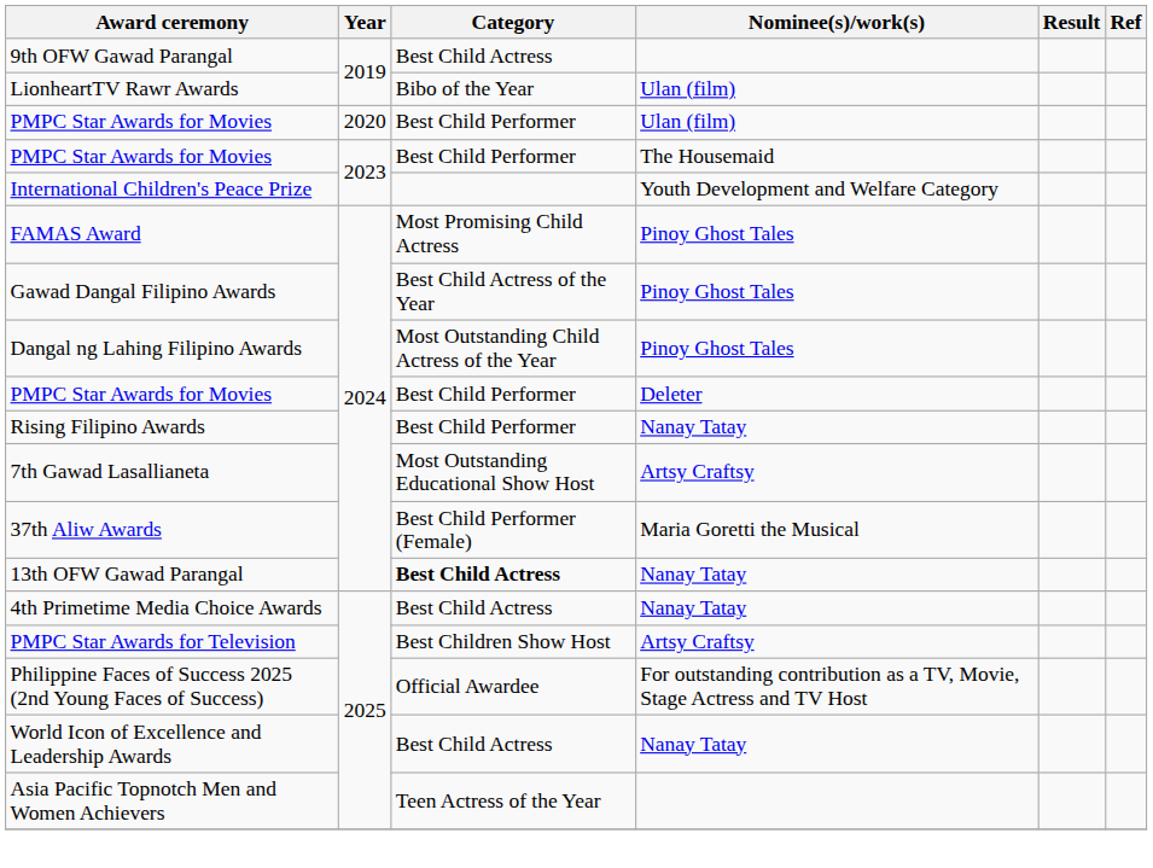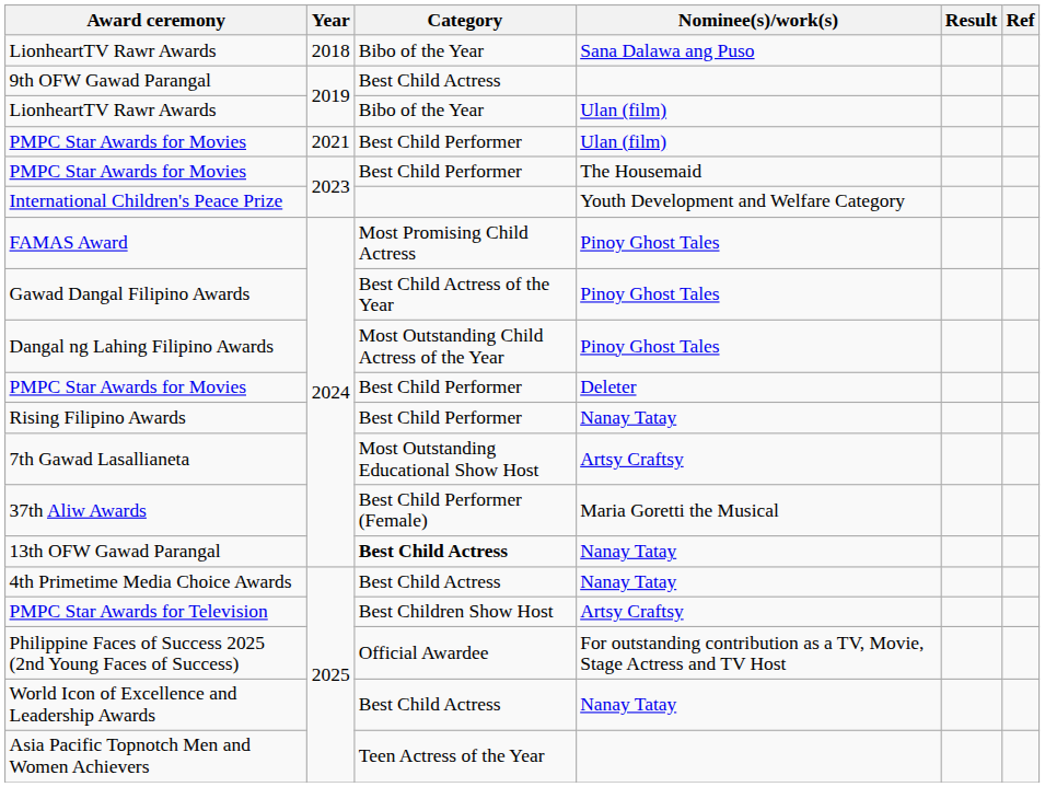 <table class="wikitable sortable">
 <tr>
 <th>Award ceremony</th>
 <th>Year</th>
 <th>Category</th>
 <th>Nominee(s)/work(s)</th>
 <th>Result</th>
 <th>Ref</th>
+</tr>
+<tr>
+<td>LionheartTV Rawr Awards</td>
+<td>2018</td>
+<td>Bibo of the Year</td>
+<td><a href='#'>Sana Dalawa ang Puso</a></td>
+<td></td>
+<td align="center"></td>
 </tr>
 <tr>
 <td>9th OFW Gawad Parangal</td>
 <td rowspan="2">2019</td>
 <td>Best Child Actress</td>
 <td></td>
 <td></td>
 <td></td>
 </tr>
 <tr>
 <td>LionheartTV Rawr Awards</td>
 <td>Bibo of the Year</td>
 <td><a href='#'>Ulan (film)</a></td>
 <td></td>
 <td align="center"></td>
 </tr>
 <tr>
 <td><a href='#'>PMPC Star Awards for Movies</a></td>
-<td>2020</td>
+<td>2021</td>
 <td>Best Child Performer</td>
 <td><a href='#'>Ulan (film)</a></td>
 <td></td>
 <td align="center"></td>
 </tr>
 <tr>
 <td><a href='#'>PMPC Star Awards for Movies</a></td>
 <td rowspan="2">2023</td>
 <td>Best Child Performer</td>
 <td>The Housemaid</td>
 <td></td>
 <td align="center"></td>
 </tr>
 <tr>
 <td><a href='#'>International Children's Peace Prize</a></td>
 <td></td>
 <td>Youth Development and Welfare Category</td>
 <td></td>
 <td align="center"></td>
 </tr>
 <tr>
 <td><a href='#'>FAMAS Award</a></td>
 <td rowspan="8">2024</td>
 <td>Most Promising Child Actress</td>
 <td><a href='#'>Pinoy Ghost Tales</a></td>
 <td></td>
 <td align="center"></td>
 </tr>
 <tr>
 <td>Gawad Dangal Filipino Awards</td>
 <td>Best Child Actress of the Year</td>
 <td><a href='#'>Pinoy Ghost Tales</a></td>
 <td></td>
 <td align="center"></td>
 </tr>
 <tr>
 <td>Dangal ng Lahing Filipino Awards</td>
 <td>Most Outstanding Child Actress of the Year</td>
 <td><a href='#'>Pinoy Ghost Tales</a></td>
 <td></td>
 <td align="center"></td>
 </tr>
 <tr>
 <td><a href='#'>PMPC Star Awards for Movies</a></td>
 <td>Best Child Performer</td>
 <td><a href='#'>Deleter</a></td>
 <td></td>
 <td align="center"></td>
 </tr>
 <tr>
 <td>Rising Filipino Awards</td>
 <td>Best Child Performer</td>
 <td><a href='#'>Nanay Tatay</a></td>
 <td></td>
 <td align="center"></td>
 </tr>
 <tr>
 <td>7th Gawad Lasallianeta</td>
 <td>Most Outstanding Educational Show Host</td>
 <td><a href='#'>Artsy Craftsy</a></td>
 <td></td>
 <td></td>
 </tr>
 <tr>
 <td>37th <a href='#'>Aliw Awards</a></td>
 <td>Best Child Performer (Female)</td>
 <td>Maria Goretti the Musical</td>
 <td></td>
 <td align="center"></td>
 </tr>
 <tr>
 <td>13th OFW Gawad Parangal</td>
 <td><strong>Best Child Actress</strong></td>
 <td><a href='#'>Nanay Tatay</a></td>
 <td></td>
 <td align="center"></td>
 </tr>
 <tr>
 <td>4th Primetime Media Choice Awards</td>
 <td rowspan="5">2025</td>
 <td>Best Child Actress</td>
 <td><a href='#'>Nanay Tatay</a></td>
 <td></td>
 <td align="center"></td>
 </tr>
 <tr>
 <td><a href='#'>PMPC Star Awards for Television</a></td>
 <td>Best Children Show Host</td>
 <td><a href='#'>Artsy Craftsy</a></td>
 <td></td>
 <td align="center"></td>
 </tr>
 <tr>
 <td>Philippine Faces of Success 2025 (2nd Young Faces of Success)</td>
 <td>Official Awardee</td>
 <td>For outstanding contribution as a TV, Movie, Stage Actress and TV Host</td>
 <td></td>
 <td align="center"></td>
 </tr>
 <tr>
 <td>World Icon of Excellence and Leadership Awards</td>
 <td>Best Child Actress</td>
 <td><a href='#'>Nanay Tatay</a></td>
 <td></td>
 <td></td>
 </tr>
 <tr>
 <td>Asia Pacific Topnotch Men and Women Achievers</td>
 <td>Teen Actress of the Year</td>
 <td></td>
 <td></td>
 <td></td>
 </tr>
 <tr>
 </tr>
 </table>
